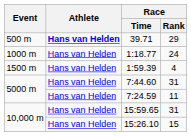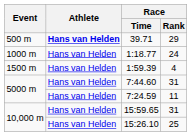 <table class="wikitable" border="1" style="font-size:90%">
 <tr>
 <th rowspan=2>Event</th>
 <th rowspan=2>Athlete</th>
 <th colspan=2>Race</th>
 </tr>
 <tr>
 <th>Time</th>
 <th>Rank</th>
 </tr>
 <tr>
 <td>500 m</td>
 <td><strong><a href='#'>Hans van Helden</a></strong></td>
 <td align=center>39.71</td>
 <td align=center>29</td>
 </tr>
 <tr>
 <td>1000 m</td>
 <td><a href='#'>Hans van Helden</a></td>
 <td align=center>1:18.77</td>
 <td align=center>24</td>
 </tr>
 <tr>
 <td>1500 m</td>
 <td><a href='#'>Hans van Helden</a></td>
 <td align=center>1:59.39</td>
 <td align=center>4</td>
 </tr>
 <tr>
 <td rowspan=2>5000 m</td>
 <td><a href='#'>Hans van Helden</a></td>
 <td align=center>7:44.60</td>
 <td align=center>31</td>
 </tr>
 <tr>
 <td><a href='#'>Hans van Helden</a></td>
 <td align=center>7:24.59</td>
 <td align=center>11</td>
 </tr>
 <tr>
 <td rowspan=2>10,000 m</td>
 <td><a href='#'>Hans van Helden</a></td>
 <td align=center>15:59.65</td>
 <td align=center>31</td>
 </tr>
 <tr>
 <td><a href='#'>Hans van Helden</a></td>
 <td align=center>15:26.10</td>
-<td align=center>15</td>
+<td align=center>25</td>
 </tr>
 </table>
